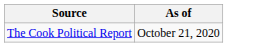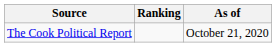 <table class="wikitable" style="text-align:center">
 <tr>
 <th>Source</th>
+<th>Ranking</th>
 <th>As of</th>
 </tr>
 <tr>
 <td align="left"><a href='#'>The Cook Political Report</a></td>
+<td></td>
 <td>October 21, 2020</td>
 </tr>
 </table>
